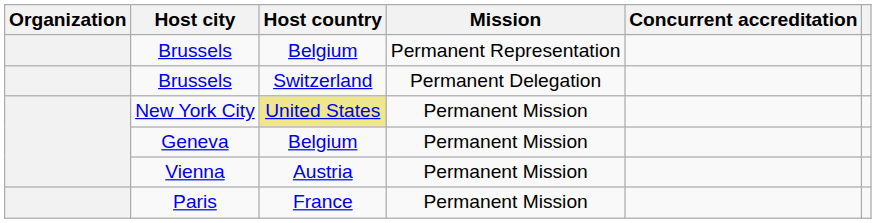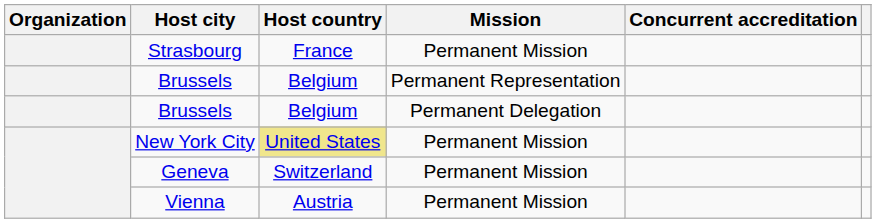 <table class="wikitable plainrowheaders" style="text-align:center;">
 <tr>
 <th scope="col">Organization</th>
 <th scope="col">Host city</th>
 <th scope="col">Host country</th>
 <th scope="col">Mission</th>
 <th scope="col">Concurrent accreditation</th>
 <th scope="col"></th>
+</tr>
+<tr>
+<th scope="row"></th>
+<td><a href='#'>Strasbourg</a></td>
+<td><a href='#'>France</a></td>
+<td>Permanent Mission</td>
+<td></td>
+<td></td>
 </tr>
 <tr>
 <th scope="row"></th>
 <td><a href='#'>Brussels</a></td>
 <td><a href='#'>Belgium</a></td>
 <td>Permanent Representation</td>
 <td></td>
 <td></td>
 </tr>
 <tr>
 <th scope="row"></th>
 <td><a href='#'>Brussels</a></td>
-<td><a href='#'>Switzerland</a></td>
+<td><a href='#'>Belgium</a></td>
 <td>Permanent Delegation</td>
 <td></td>
 <td></td>
 </tr>
 <tr>
 <th scope="row" rowspan="3"></th>
 <td><a href='#'>New York City</a></td>
 <td style="background: khaki;"><a href='#'>United States</a></td>
 <td>Permanent Mission</td>
 <td></td>
 <td></td>
 </tr>
 <tr>
 <td><a href='#'>Geneva</a></td>
-<td><a href='#'>Belgium</a></td>
+<td><a href='#'>Switzerland</a></td>
 <td>Permanent Mission</td>
 <td></td>
 <td></td>
 </tr>
 <tr>
 <td><a href='#'>Vienna</a></td>
 <td><a href='#'>Austria</a></td>
 <td>Permanent Mission</td>
 <td></td>
 <td></td>
 </tr>
-<tr>
-<th scope="row"></th>
-<td><a href='#'>Paris</a></td>
-<td><a href='#'>France</a></td>
-<td>Permanent Mission</td>
-<td></td>
-<td></td>
-</tr>
 </table>
